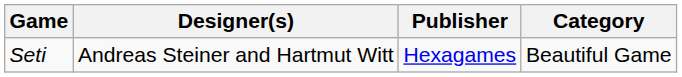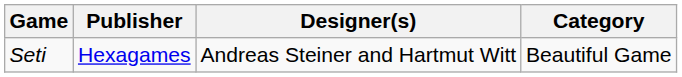 <table class="wikitable">
 <tr>
 <th>Game</th>
+<th>Publisher</th>
 <th>Designer(s)</th>
-<th>Publisher</th>
 <th>Category</th>
 </tr>
 <tr>
 <td><em>Seti</em></td>
+<td><a href='#'>Hexagames</a></td>
 <td>Andreas Steiner and Hartmut Witt</td>
-<td><a href='#'>Hexagames</a></td>
 <td>Beautiful Game</td>
 </tr>
 </table>
